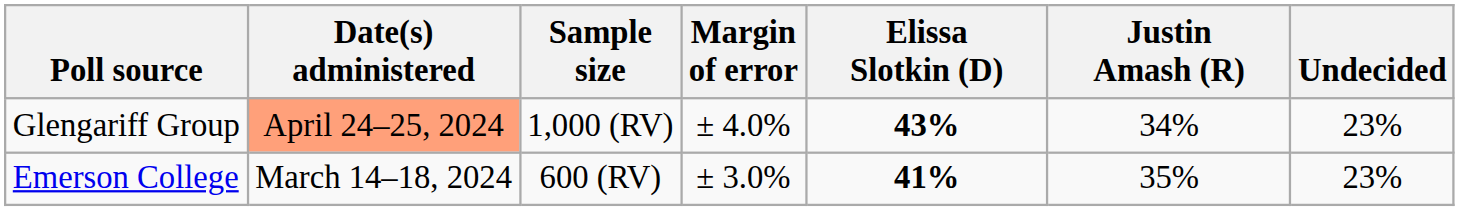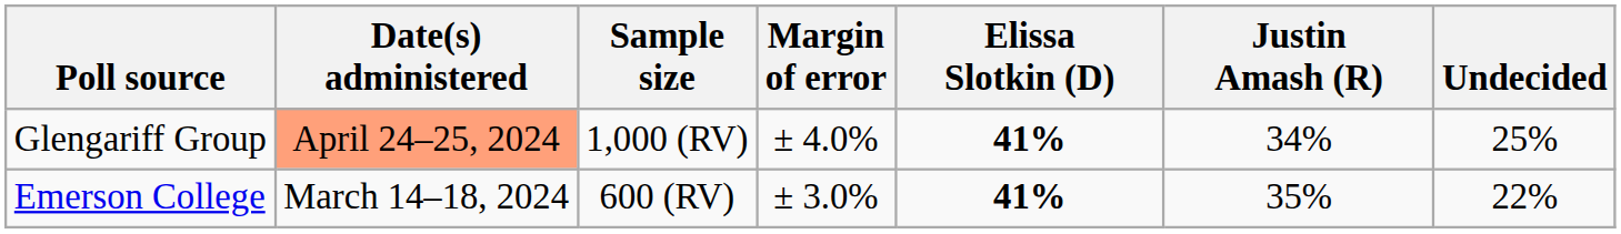 <table class="wikitable" style="font-size:90%;text-align:center;">
 <tr style="vertical-align:bottom">
 <th>Poll source</th>
 <th>Date(s)<br>administered</th>
 <th>Sample<br>size</th>
 <th>Margin<br>of error</th>
 <th style="width:100px;">Elissa<br>Slotkin (D)</th>
 <th style="width:100px;">Justin<br>Amash (R)</th>
 <th>Undecided</th>
 </tr>
 <tr>
 <td style="text-align:left;">Glengariff Group</td>
 <td style="background: lightsalmon;">April 24–25, 2024</td>
 <td>1,000 (RV)</td>
 <td>± 4.0%</td>
-<td><strong>43%</strong></td>
+<td><strong>41%</strong></td>
 <td>34%</td>
-<td>23%</td>
+<td>25%</td>
 </tr>
 <tr>
 <td style="text-align:left;"><a href='#'>Emerson College</a></td>
 <td>March 14–18, 2024</td>
 <td>600 (RV)</td>
 <td>± 3.0%</td>
 <td><strong>41%</strong></td>
 <td>35%</td>
-<td>23%</td>
+<td>22%</td>
 </tr>
 </table>
